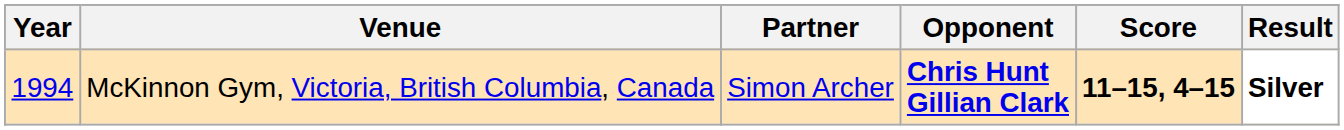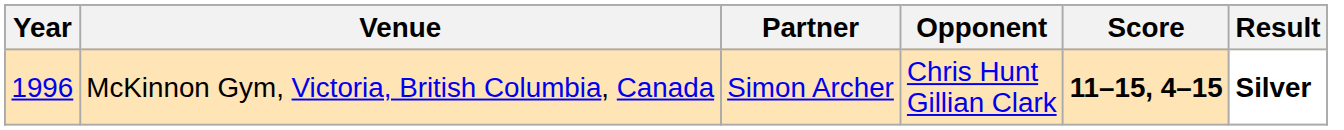 <table class="sortable wikitable" style="font-size: 90%;">
 <tr>
 <th>Year</th>
 <th>Venue</th>
 <th>Partner</th>
 <th>Opponent</th>
 <th>Score</th>
 <th>Result</th>
 </tr>
 <tr style="background:#FFE4B5">
-<td align="center"><a href='#'>1994</a></td>
+<td align="center"><a href='#'>1996</a></td>
 <td align="left">McKinnon Gym, <a href='#'>Victoria, British Columbia</a>, <a href='#'>Canada</a></td>
 <td align="left"> <a href='#'>Simon Archer</a></td>
-<td align="left"><strong> <a href='#'>Chris Hunt</a> <br>  <a href='#'>Gillian Clark</a></strong></td>
+<td align="left"> <a href='#'>Chris Hunt</a> <br>  <a href='#'>Gillian Clark</a></td>
 <td align="left"><strong>11–15, 4–15</strong></td>
 <td style="text-align:left; background:white"> <strong>Silver</strong></td>
 </tr>
 </table>
